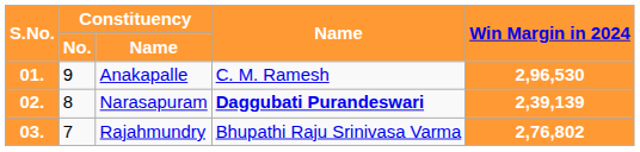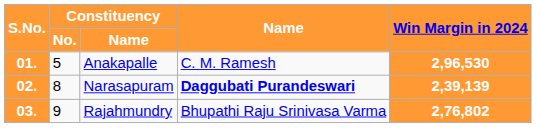 <table class="wikitable sortable">
 <tr>
 <th style="background-color:#FF9933; color:white" rowspan=2>S.No.</th>
 <th style="background-color:#FF9933; color:white" colspan=2>Constituency</th>
 <th style="background-color:#FF9933; color:white" rowspan=2>Name</th>
 <th style="background-color:#FF9933; color:white" rowspan=2><a href='#'>Win Margin in 2024</a></th>
 </tr>
 <tr>
 <th style="background-color:#FF9933; color:white">No.</th>
 <th style="background-color:#FF9933; color:white">Name</th>
 </tr>
 <tr>
 <th style="background-color:#FF9933; color:white">01.</th>
-<td>9</td>
+<td>5</td>
 <td><a href='#'>Anakapalle</a></td>
 <td><a href='#'>C. M. Ramesh</a></td>
 <td align=center style="background-color:#FF9933; color:white"><strong>2,96,530</strong></td>
 </tr>
 <tr>
 <th style="background-color:#FF9933; color:white">02.</th>
 <td>8</td>
 <td><a href='#'>Narasapuram</a></td>
 <td><strong><a href='#'>Daggubati Purandeswari</a></strong></td>
 <td align=center style="background-color:#FF9933; color:white"><strong>2,39,139</strong></td>
 </tr>
 <tr>
 <th style="background-color:#FF9933; color:white">03.</th>
-<td>7</td>
+<td>9</td>
 <td><a href='#'>Rajahmundry</a></td>
 <td><a href='#'>Bhupathi Raju Srinivasa Varma</a></td>
 <td align=center style="background-color:#FF9933; color:white"><strong>2,76,802</strong></td>
 </tr>
 </table>
